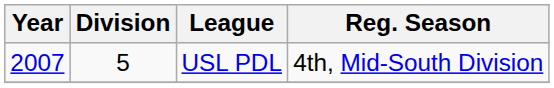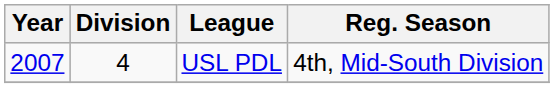 <table class="wikitable">
 <tr>
 <th>Year</th>
 <th>Division</th>
 <th>League</th>
 <th>Reg. Season</th>
 </tr>
 <tr>
 <td><a href='#'>2007</a></td>
-<td align=center>5</td>
+<td align=center>4</td>
 <td><a href='#'>USL PDL</a></td>
 <td>4th, <a href='#'>Mid-South Division</a></td>
 </tr>
 <tr>
 </tr>
 </table>
